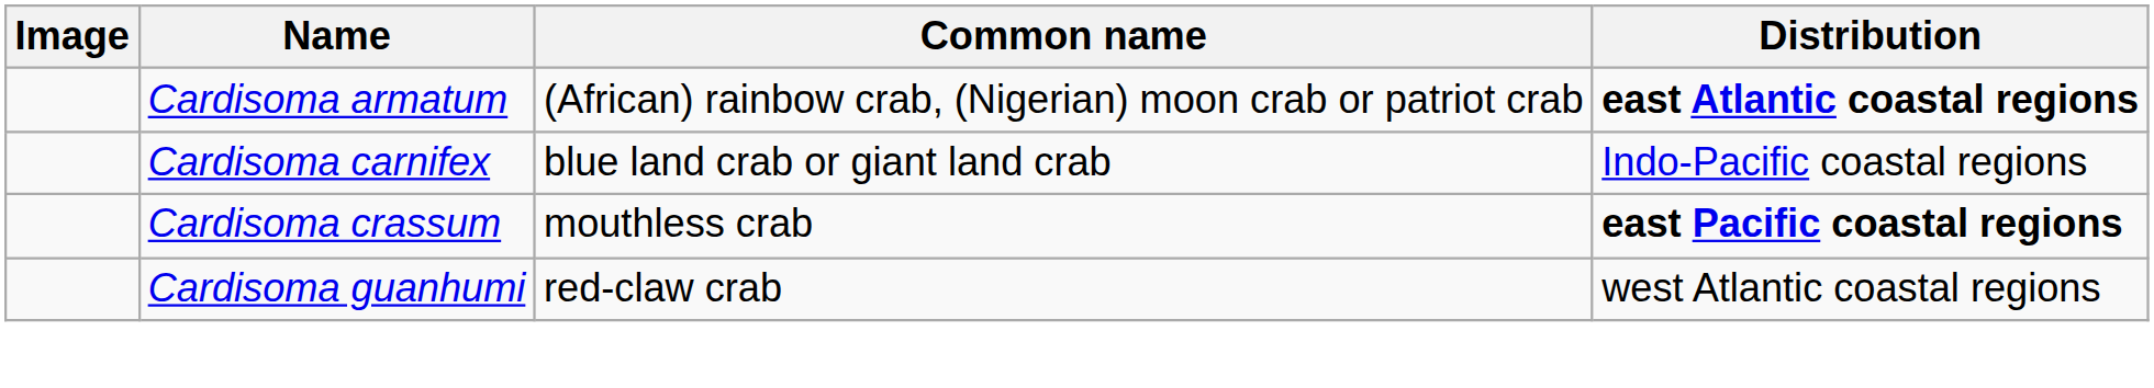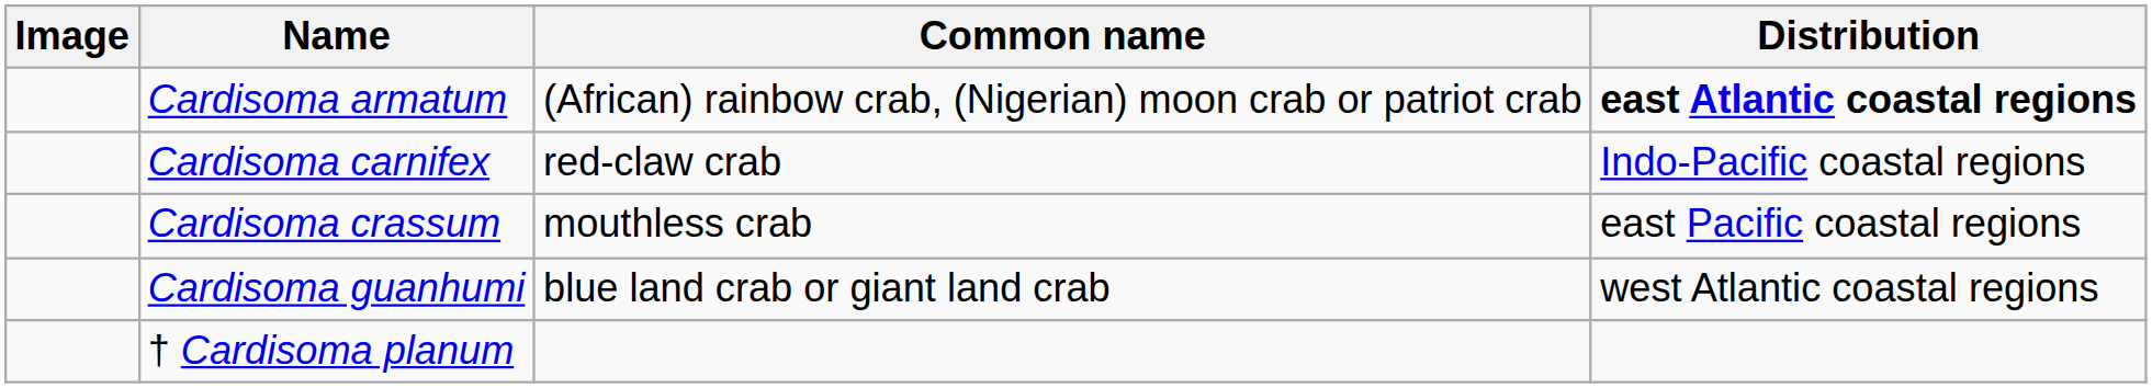 <table class="wikitable sortable">
 <tr>
 <th>Image</th>
 <th>Name</th>
 <th>Common name</th>
 <th>Distribution</th>
 </tr>
 <tr>
 <td></td>
 <td><em><a href='#'>Cardisoma armatum</a></em> </td>
 <td>(African) rainbow crab, (Nigerian) moon crab or patriot crab</td>
 <td><strong>east <a href='#'>Atlantic</a> coastal regions</strong></td>
 </tr>
 <tr>
 <td></td>
 <td><em><a href='#'>Cardisoma carnifex</a></em> </td>
-<td>blue land crab or giant land crab</td>
+<td>red-claw crab</td>
 <td><a href='#'>Indo-Pacific</a> coastal regions</td>
 </tr>
 <tr>
 <td></td>
 <td><em><a href='#'>Cardisoma crassum</a></em> </td>
 <td>mouthless crab</td>
-<td><strong>east <a href='#'>Pacific</a> coastal regions</strong></td>
+<td>east <a href='#'>Pacific</a> coastal regions</td>
 </tr>
 <tr>
 <td></td>
 <td><em><a href='#'>Cardisoma guanhumi</a></em> </td>
-<td>red-claw crab</td>
+<td>blue land crab or giant land crab</td>
 <td>west Atlantic coastal regions</td>
 </tr>
+<tr>
+<td></td>
+<td>† <em><a href='#'>Cardisoma planum</a></em> </td>
+<td></td>
+<td></td>
+</tr>
 </table>
